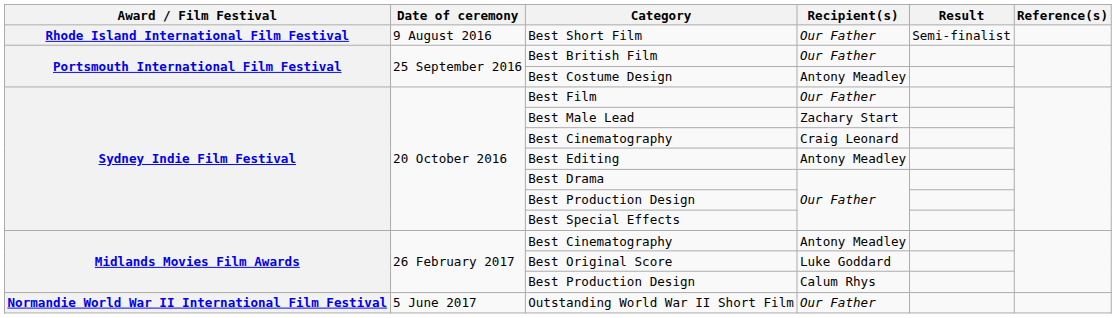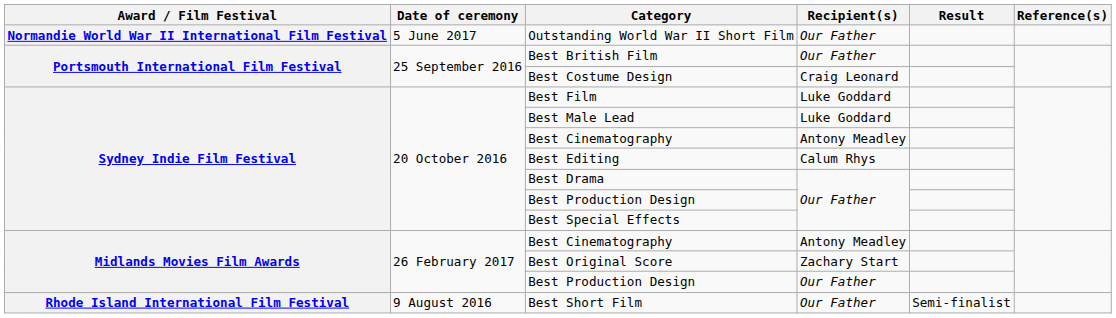 <table class="wikitable sortable">
 <tr>
 <th scope="col">Award / Film Festival</th>
 <th scope="col">Date of ceremony</th>
 <th scope="col">Category</th>
 <th scope="col">Recipient(s)</th>
 <th scope="col">Result</th>
 <th scope="col">Reference(s)</th>
 </tr>
 <tr>
-<th scope="row"><a href='#'>Rhode Island International Film Festival</a></th>
-<td>9 August 2016</td>
-<td>Best Short Film</td>
+<th scope="row"><a href='#'>Normandie World War II International Film Festival</a></th>
+<td>5 June 2017</td>
+<td>Outstanding World War II Short Film</td>
 <td><em>Our Father</em></td>
-<td>Semi-finalist</td>
+<td></td>
 <td></td>
 </tr>
 <tr>
 <th scope="row" rowspan="2"><a href='#'>Portsmouth International Film Festival</a></th>
 <td rowspan="2">25 September 2016</td>
 <td>Best British Film</td>
 <td><em>Our Father</em></td>
 <td></td>
 <td rowspan="2" style="text-align:center;"></td>
 </tr>
 <tr>
 <td>Best Costume Design</td>
-<td>Antony Meadley</td>
+<td>Craig Leonard</td>
 <td></td>
 </tr>
 <tr>
 <th scope="row" rowspan="7"><a href='#'>Sydney Indie Film Festival</a></th>
 <td rowspan="7">20 October 2016</td>
 <td>Best Film</td>
-<td><em>Our Father</em></td>
+<td>Luke Goddard</td>
 <td></td>
 <td rowspan="7" style="text-align:center;"></td>
 </tr>
 <tr>
 <td>Best Male Lead</td>
-<td>Zachary Start</td>
+<td>Luke Goddard</td>
 <td></td>
 </tr>
 <tr>
 <td>Best Cinematography</td>
-<td>Craig Leonard</td>
+<td>Antony Meadley</td>
 <td></td>
 </tr>
 <tr>
 <td>Best Editing</td>
-<td>Antony Meadley</td>
+<td>Calum Rhys</td>
 <td></td>
 </tr>
 <tr>
 <td>Best Drama</td>
 <td rowspan=3><em>Our Father</em></td>
 <td></td>
 </tr>
 <tr>
 <td>Best Production Design</td>
 <td></td>
 </tr>
 <tr>
 <td>Best Special Effects</td>
 <td></td>
 </tr>
 <tr>
 <th scope="row" rowspan="3"><a href='#'>Midlands Movies Film Awards</a></th>
 <td rowspan="3">26 February 2017</td>
 <td>Best Cinematography</td>
 <td>Antony Meadley</td>
 <td></td>
 <td rowspan="3" style="text-align:center;"></td>
 </tr>
 <tr>
 <td>Best Original Score</td>
-<td>Luke Goddard</td>
+<td>Zachary Start</td>
 <td></td>
 </tr>
 <tr>
 <td>Best Production Design</td>
-<td>Calum Rhys</td>
+<td><em>Our Father</em></td>
 <td></td>
 </tr>
 <tr>
-<th scope="row"><a href='#'>Normandie World War II International Film Festival</a></th>
-<td>5 June 2017</td>
-<td>Outstanding World War II Short Film</td>
+<th scope="row"><a href='#'>Rhode Island International Film Festival</a></th>
+<td>9 August 2016</td>
+<td>Best Short Film</td>
 <td><em>Our Father</em></td>
-<td></td>
+<td>Semi-finalist</td>
 <td></td>
 </tr>
 </table>
